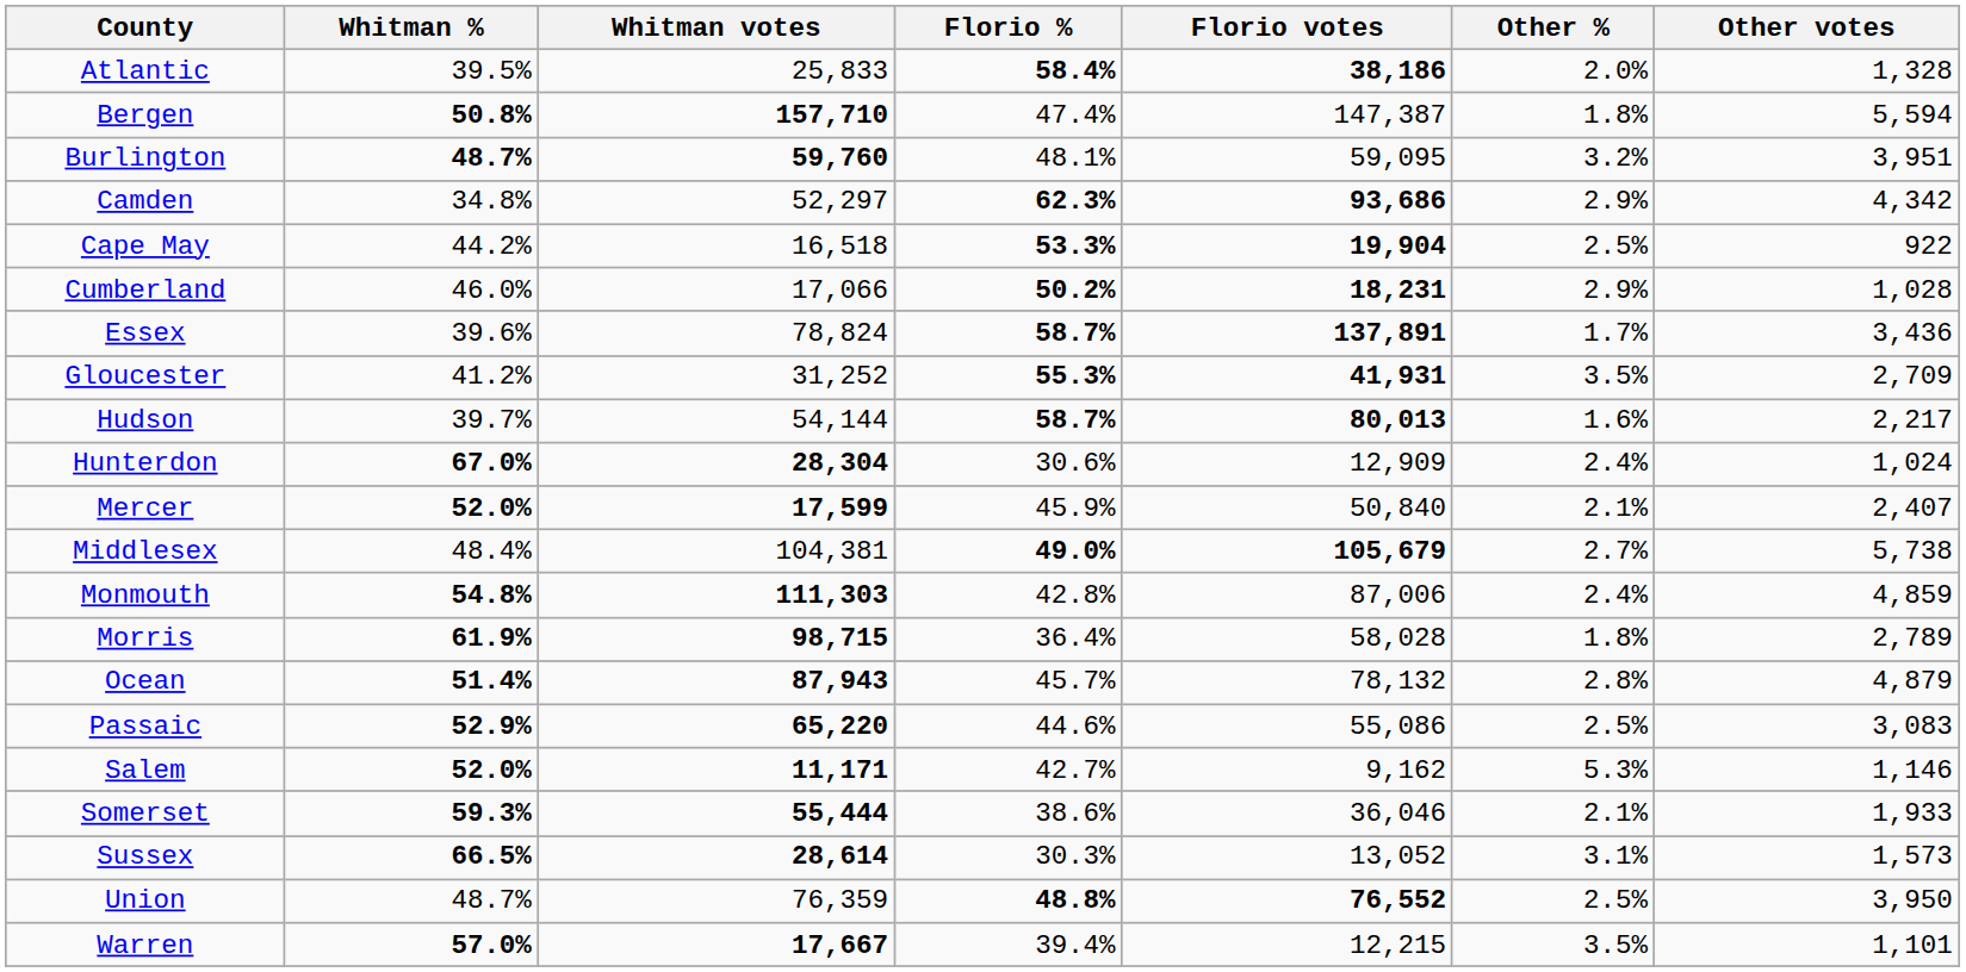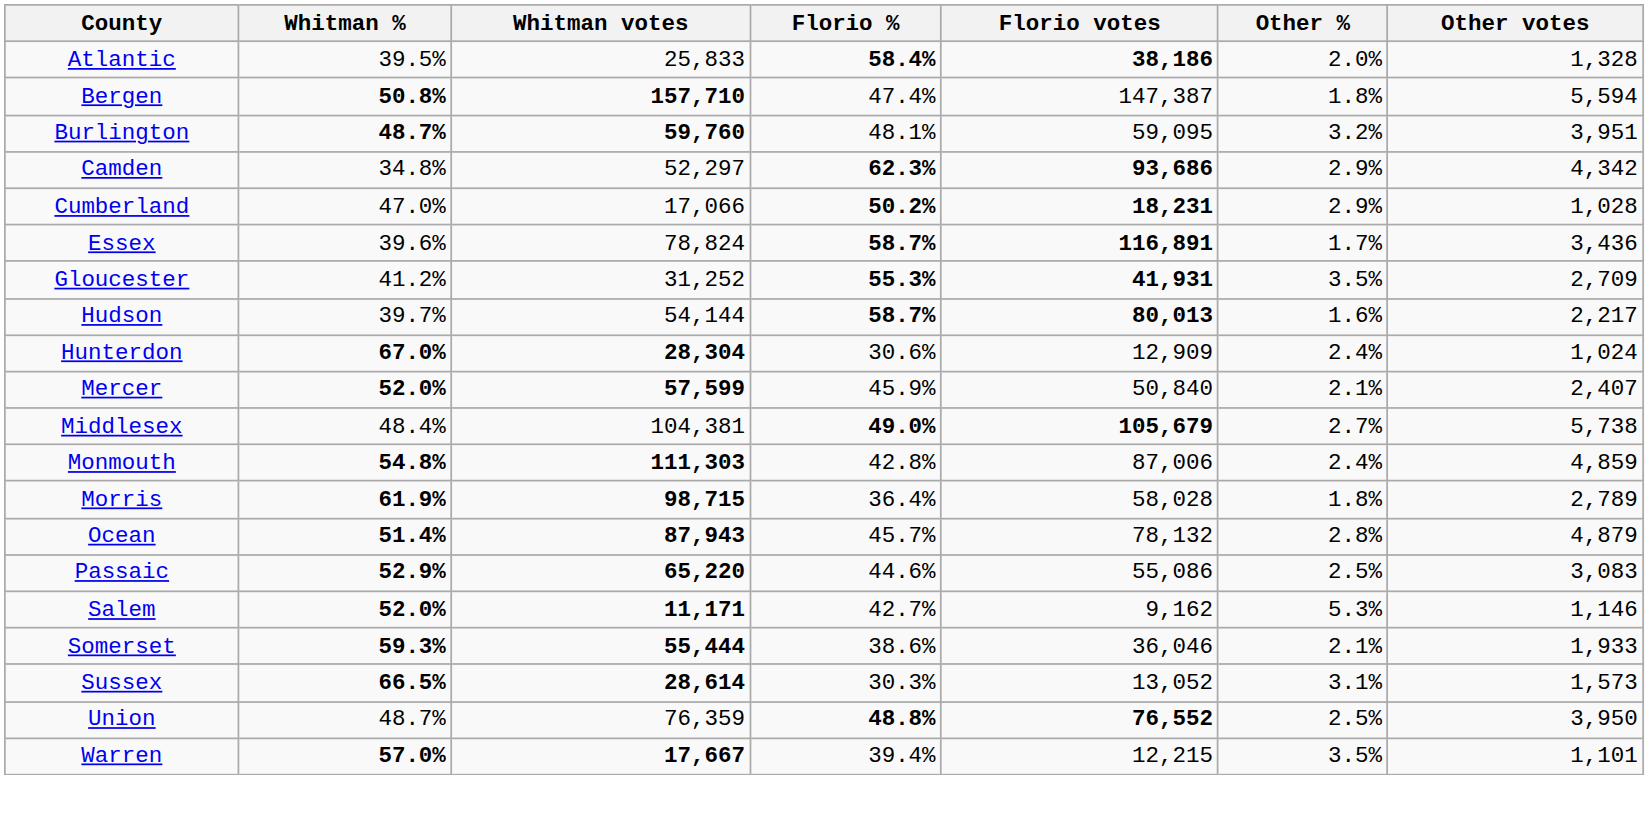 <table class="wikitable sortable" style="width:75%; text-align:right;">
 <tr>
 <th>County</th>
 <th>Whitman %</th>
 <th>Whitman votes</th>
 <th>Florio %</th>
 <th>Florio votes</th>
 <th>Other %</th>
 <th>Other votes</th>
 </tr>
 <tr>
 <td align="center" ><a href='#'>Atlantic</a></td>
 <td>39.5%</td>
 <td>25,833</td>
 <td><strong>58.4%</strong></td>
 <td><strong>38,186</strong></td>
 <td>2.0%</td>
 <td>1,328</td>
 </tr>
 <tr>
 <td align="center" ><a href='#'>Bergen</a></td>
 <td><strong>50.8%</strong></td>
 <td><strong>157,710</strong></td>
 <td>47.4%</td>
 <td>147,387</td>
 <td>1.8%</td>
 <td>5,594</td>
 </tr>
 <tr>
 <td align="center" ><a href='#'>Burlington</a></td>
 <td><strong>48.7%</strong></td>
 <td><strong>59,760</strong></td>
 <td>48.1%</td>
 <td>59,095</td>
 <td>3.2%</td>
 <td>3,951</td>
 </tr>
 <tr>
 <td align="center" ><a href='#'>Camden</a></td>
 <td>34.8%</td>
 <td>52,297</td>
 <td><strong>62.3%</strong></td>
 <td><strong>93,686</strong></td>
 <td>2.9%</td>
 <td>4,342</td>
 </tr>
 <tr>
-<td align="center" ><a href='#'>Cape May</a></td>
-<td>44.2%</td>
-<td>16,518</td>
-<td><strong>53.3%</strong></td>
-<td><strong>19,904</strong></td>
-<td>2.5%</td>
-<td>922</td>
-</tr>
-<tr>
 <td align="center" ><a href='#'>Cumberland</a></td>
-<td>46.0%</td>
+<td>47.0%</td>
 <td>17,066</td>
 <td><strong>50.2%</strong></td>
 <td><strong>18,231</strong></td>
 <td>2.9%</td>
 <td>1,028</td>
 </tr>
 <tr>
 <td align="center" ><a href='#'>Essex</a></td>
 <td>39.6%</td>
 <td>78,824</td>
 <td><strong>58.7%</strong></td>
-<td><strong>137,891</strong></td>
+<td><strong>116,891</strong></td>
 <td>1.7%</td>
 <td>3,436</td>
 </tr>
 <tr>
 <td align="center" ><a href='#'>Gloucester</a></td>
 <td>41.2%</td>
 <td>31,252</td>
 <td><strong>55.3%</strong></td>
 <td><strong>41,931</strong></td>
 <td>3.5%</td>
 <td>2,709</td>
 </tr>
 <tr>
 <td align="center" ><a href='#'>Hudson</a></td>
 <td>39.7%</td>
 <td>54,144</td>
 <td><strong>58.7%</strong></td>
 <td><strong>80,013</strong></td>
 <td>1.6%</td>
 <td>2,217</td>
 </tr>
 <tr>
 <td align="center" ><a href='#'>Hunterdon</a></td>
 <td><strong>67.0%</strong></td>
 <td><strong>28,304</strong></td>
 <td>30.6%</td>
 <td>12,909</td>
 <td>2.4%</td>
 <td>1,024</td>
 </tr>
 <tr>
 <td align="center" ><a href='#'>Mercer</a></td>
 <td><strong>52.0%</strong></td>
-<td><strong>17,599</strong></td>
+<td><strong>57,599</strong></td>
 <td>45.9%</td>
 <td>50,840</td>
 <td>2.1%</td>
 <td>2,407</td>
 </tr>
 <tr>
 <td align="center" ><a href='#'>Middlesex</a></td>
 <td>48.4%</td>
 <td>104,381</td>
 <td><strong>49.0%</strong></td>
 <td><strong>105,679</strong></td>
 <td>2.7%</td>
 <td>5,738</td>
 </tr>
 <tr>
 <td align="center" ><a href='#'>Monmouth</a></td>
 <td><strong>54.8%</strong></td>
 <td><strong>111,303</strong></td>
 <td>42.8%</td>
 <td>87,006</td>
 <td>2.4%</td>
 <td>4,859</td>
 </tr>
 <tr>
 <td align="center" ><a href='#'>Morris</a></td>
 <td><strong>61.9%</strong></td>
 <td><strong>98,715</strong></td>
 <td>36.4%</td>
 <td>58,028</td>
 <td>1.8%</td>
 <td>2,789</td>
 </tr>
 <tr>
 <td align="center" ><a href='#'>Ocean</a></td>
 <td><strong>51.4%</strong></td>
 <td><strong>87,943</strong></td>
 <td>45.7%</td>
 <td>78,132</td>
 <td>2.8%</td>
 <td>4,879</td>
 </tr>
 <tr>
 <td align="center" ><a href='#'>Passaic</a></td>
 <td><strong>52.9%</strong></td>
 <td><strong>65,220</strong></td>
 <td>44.6%</td>
 <td>55,086</td>
 <td>2.5%</td>
 <td>3,083</td>
 </tr>
 <tr>
 <td align="center" ><a href='#'>Salem</a></td>
 <td><strong>52.0%</strong></td>
 <td><strong>11,171</strong></td>
 <td>42.7%</td>
 <td>9,162</td>
 <td>5.3%</td>
 <td>1,146</td>
 </tr>
 <tr>
 <td align="center" ><a href='#'>Somerset</a></td>
 <td><strong>59.3%</strong></td>
 <td><strong>55,444</strong></td>
 <td>38.6%</td>
 <td>36,046</td>
 <td>2.1%</td>
 <td>1,933</td>
 </tr>
 <tr>
 <td align="center" ><a href='#'>Sussex</a></td>
 <td><strong>66.5%</strong></td>
 <td><strong>28,614</strong></td>
 <td>30.3%</td>
 <td>13,052</td>
 <td>3.1%</td>
 <td>1,573</td>
 </tr>
 <tr>
 <td align="center" ><a href='#'>Union</a></td>
 <td>48.7%</td>
 <td>76,359</td>
 <td><strong>48.8%</strong></td>
 <td><strong>76,552</strong></td>
 <td>2.5%</td>
 <td>3,950</td>
 </tr>
 <tr>
 <td align="center" ><a href='#'>Warren</a></td>
 <td><strong>57.0%</strong></td>
 <td><strong>17,667</strong></td>
 <td>39.4%</td>
 <td>12,215</td>
 <td>3.5%</td>
 <td>1,101</td>
 </tr>
 </table>
